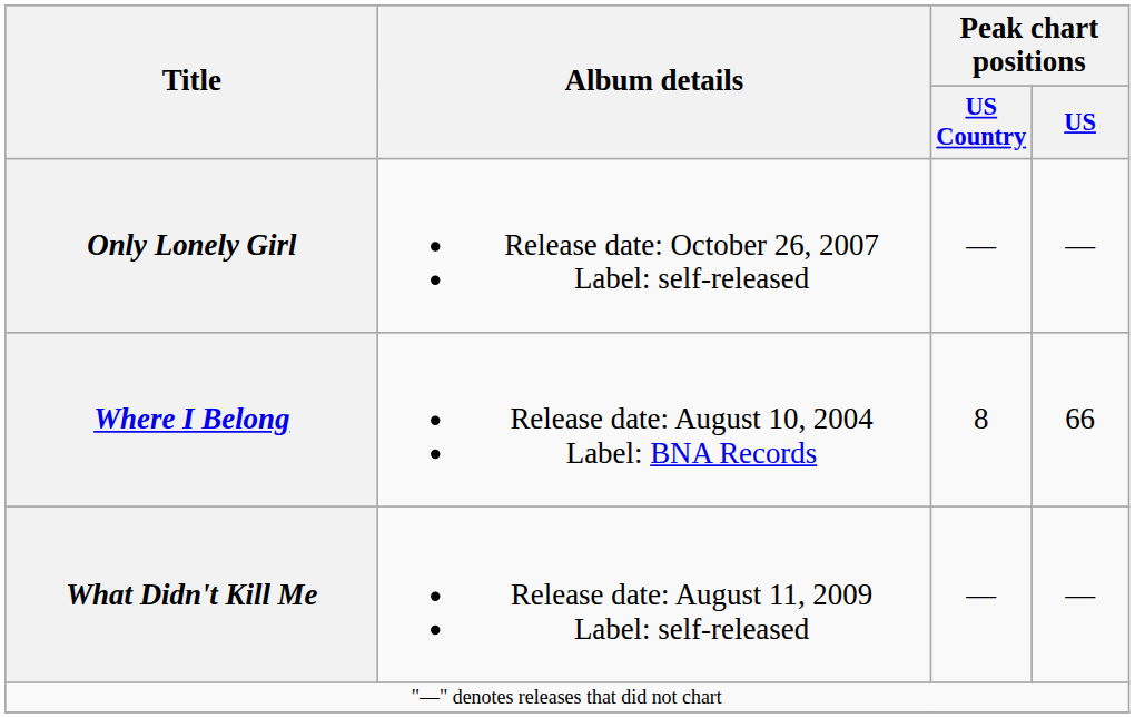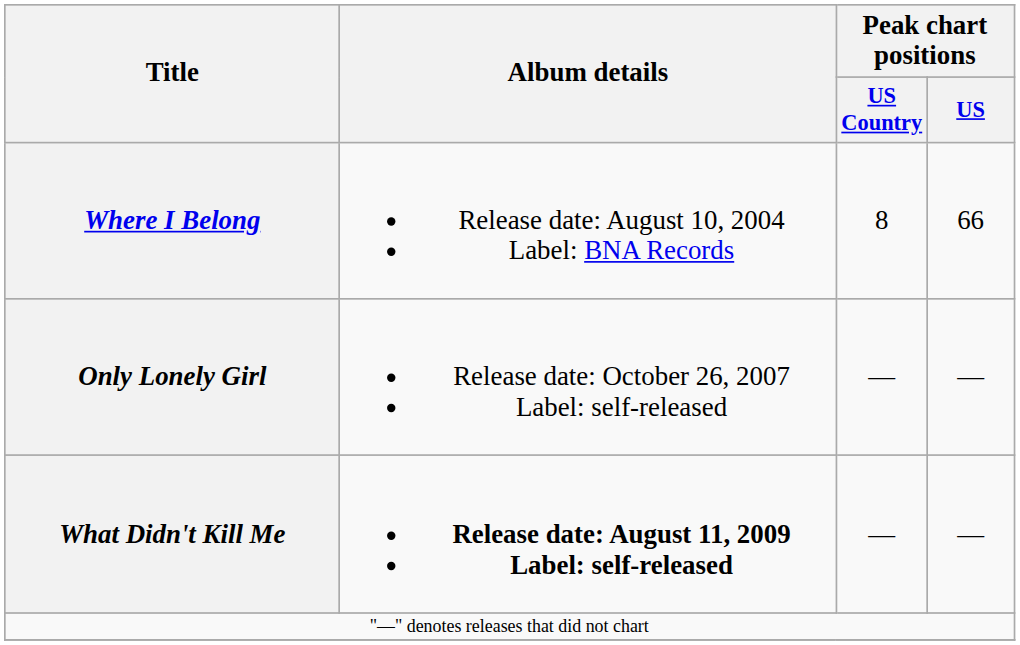 <table class="wikitable plainrowheaders" style="text-align:center;">
 <tr>
 <th rowspan="2" style="width:12em;">Title</th>
 <th rowspan="2" style="width:18em;">Album details</th>
 <th colspan="2">Peak chart<br>positions</th>
 </tr>
 <tr style="font-size:smaller;">
 <th width="45"><a href='#'>US Country</a></th>
 <th width="45"><a href='#'>US</a></th>
 </tr>
 <tr>
+<th scope="row"><em><a href='#'>Where I Belong</a></em></th>
+<td><br><ul><li>Release date: August 10, 2004</li><li>Label: <a href='#'>BNA Records</a></li></ul></td>
+<td>8</td>
+<td>66</td>
+</tr>
+<tr>
 <th scope="row"><em>Only Lonely Girl</em></th>
 <td><br><ul><li>Release date: October 26, 2007</li><li>Label: self-released</li></ul></td>
 <td>—</td>
 <td>—</td>
 </tr>
 <tr>
-<th scope="row"><em><a href='#'>Where I Belong</a></em></th>
-<td><br><ul><li>Release date: August 10, 2004</li><li>Label: <a href='#'>BNA Records</a></li></ul></td>
-<td>8</td>
-<td>66</td>
-</tr>
-<tr>
 <th scope="row"><em>What Didn't Kill Me</em></th>
-<td><br><ul><li>Release date: August 11, 2009</li><li>Label: self-released</li></ul></td>
+<td><strong><br><ul><li>Release date: August 11, 2009</li><li>Label: self-released</li></ul></strong></td>
 <td>—</td>
 <td>—</td>
 </tr>
 <tr>
 <td colspan="4" style="font-size:8pt">"—" denotes releases that did not chart</td>
 </tr>
 <tr>
 </tr>
 </table>
